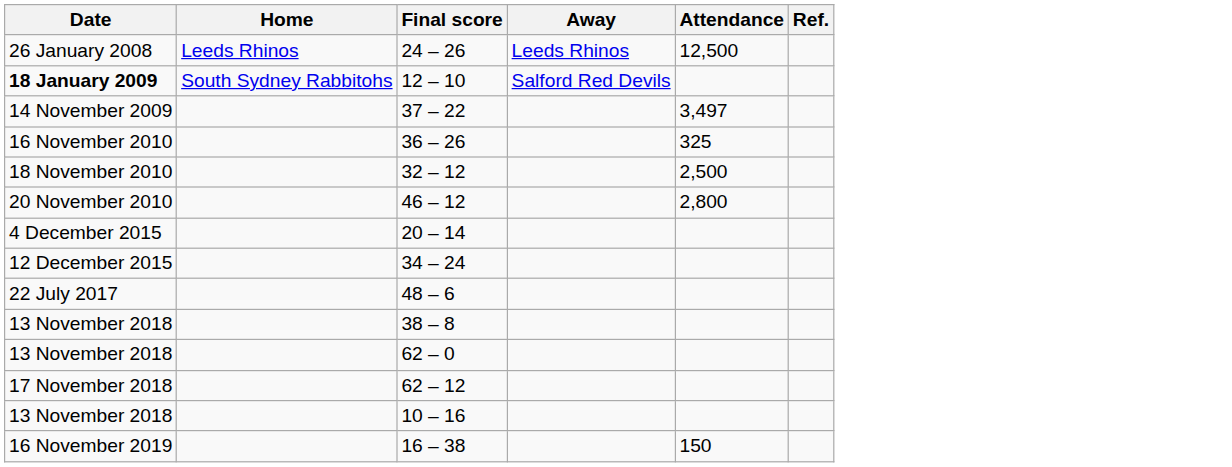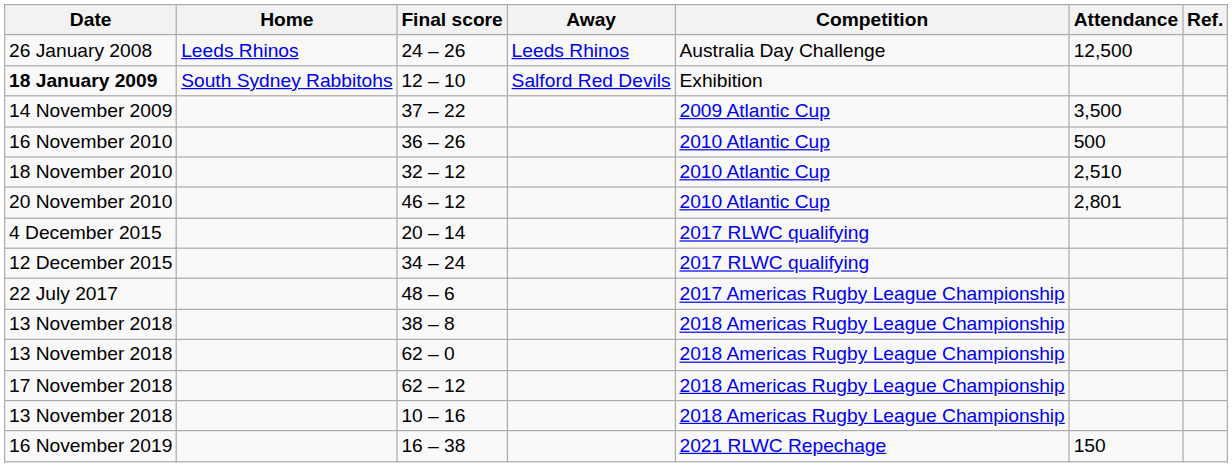 <table class="wikitable">
 <tr>
 <th>Date</th>
 <th>Home</th>
 <th>Final score</th>
 <th>Away</th>
+<th>Competition</th>
 <th>Attendance</th>
 <th>Ref.</th>
 </tr>
 <tr>
 <td>26 January 2008</td>
 <td> <a href='#'>Leeds Rhinos</a></td>
 <td>24 – 26</td>
 <td> <a href='#'>Leeds Rhinos</a></td>
+<td>Australia Day Challenge</td>
 <td>12,500</td>
 <td></td>
 </tr>
 <tr>
 <td><strong>18 January 2009</strong></td>
 <td> <a href='#'>South Sydney Rabbitohs</a></td>
 <td>12 – 10</td>
 <td> <a href='#'>Salford Red Devils</a></td>
+<td>Exhibition</td>
 <td></td>
 <td></td>
 </tr>
 <tr>
 <td>14 November 2009</td>
 <td></td>
 <td>37 – 22</td>
 <td></td>
-<td>3,497</td>
+<td><a href='#'>2009 Atlantic Cup</a></td>
+<td>3,500</td>
 <td></td>
 </tr>
 <tr>
 <td>16 November 2010</td>
 <td></td>
 <td>36 – 26</td>
 <td></td>
-<td>325</td>
+<td><a href='#'>2010 Atlantic Cup</a></td>
+<td>500</td>
 <td></td>
 </tr>
 <tr>
 <td>18 November 2010</td>
 <td></td>
 <td>32 – 12</td>
 <td></td>
-<td>2,500</td>
+<td><a href='#'>2010 Atlantic Cup</a></td>
+<td>2,510</td>
 <td></td>
 </tr>
 <tr>
 <td>20 November 2010</td>
 <td></td>
 <td>46 – 12</td>
 <td></td>
-<td>2,800</td>
+<td><a href='#'>2010 Atlantic Cup</a></td>
+<td>2,801</td>
 <td></td>
 </tr>
 <tr>
 <td>4 December 2015</td>
 <td></td>
 <td>20 – 14</td>
 <td></td>
+<td><a href='#'>2017 RLWC qualifying</a></td>
 <td></td>
 <td></td>
 </tr>
 <tr>
 <td>12 December 2015</td>
 <td></td>
 <td>34 – 24</td>
 <td></td>
+<td><a href='#'>2017 RLWC qualifying</a></td>
 <td></td>
 <td></td>
 </tr>
 <tr>
 <td>22 July 2017</td>
 <td></td>
 <td>48 – 6</td>
 <td></td>
+<td><a href='#'>2017 Americas Rugby League Championship</a></td>
 <td></td>
 <td></td>
 </tr>
 <tr>
 <td>13 November 2018</td>
 <td></td>
 <td>38 – 8</td>
 <td></td>
+<td><a href='#'>2018 Americas Rugby League Championship</a></td>
 <td></td>
 <td></td>
 </tr>
 <tr>
 <td>13 November 2018</td>
 <td></td>
 <td>62 – 0</td>
 <td></td>
+<td><a href='#'>2018 Americas Rugby League Championship</a></td>
 <td></td>
 <td></td>
 </tr>
 <tr>
 <td>17 November 2018</td>
 <td></td>
 <td>62 – 12</td>
 <td></td>
+<td><a href='#'>2018 Americas Rugby League Championship</a></td>
 <td></td>
 <td></td>
 </tr>
 <tr>
 <td>13 November 2018</td>
 <td></td>
 <td>10 – 16</td>
 <td></td>
+<td><a href='#'>2018 Americas Rugby League Championship</a></td>
 <td></td>
 <td></td>
 </tr>
 <tr>
 <td>16 November 2019</td>
 <td></td>
 <td>16 – 38</td>
 <td></td>
+<td><a href='#'>2021 RLWC Repechage</a></td>
 <td>150</td>
 <td></td>
 </tr>
 </table>
